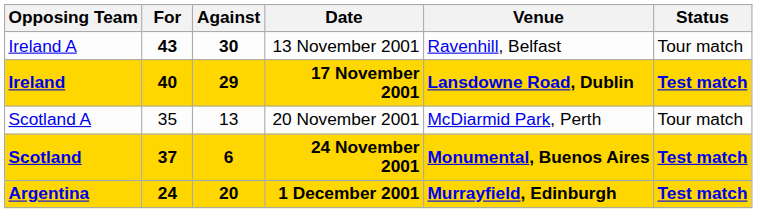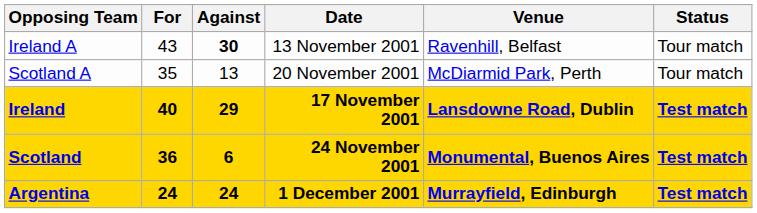 <table class=wikitable>
 <tr>
 <th>Opposing Team</th>
 <th>For</th>
 <th>Against</th>
 <th>Date</th>
 <th>Venue</th>
 <th>Status</th>
 </tr>
 <tr bgcolor=#fdfdfd>
 <td><a href='#'>Ireland A</a></td>
-<td align=center width=40><strong>43</strong></td>
+<td align=center width=40>43</td>
 <td align=center width=40><strong>30</strong></td>
 <td width=140 align=right>13 November 2001</td>
 <td><a href='#'>Ravenhill</a>, Belfast</td>
+<td>Tour match</td>
+</tr>
+<tr bgcolor=#fdfdfd>
+<td><a href='#'>Scotland A</a></td>
+<td align=center width=40>35</td>
+<td align=center width=40>13</td>
+<td width=140 align=right>20 November 2001</td>
+<td><a href='#'>McDiarmid Park</a>, Perth</td>
 <td>Tour match</td>
 </tr>
 <tr bgcolor=gold>
 <td><strong><a href='#'>Ireland</a></strong></td>
 <td align=center width=40><strong>40</strong></td>
 <td align=center width=40><strong>29</strong></td>
 <td width=140 align=right><strong>17 November 2001</strong></td>
 <td><strong><a href='#'>Lansdowne Road</a>, Dublin</strong></td>
 <td><strong><a href='#'>Test match</a></strong></td>
 </tr>
-<tr bgcolor=#fdfdfd>
-<td><a href='#'>Scotland A</a></td>
-<td align=center width=40>35</td>
-<td align=center width=40>13</td>
-<td width=140 align=right>20 November 2001</td>
-<td><a href='#'>McDiarmid Park</a>, Perth</td>
-<td>Tour match</td>
-</tr>
 <tr bgcolor=gold>
 <td><strong><a href='#'>Scotland</a></strong></td>
-<td align=center width=40><strong>37</strong></td>
+<td align=center width=40><strong>36</strong></td>
 <td align=center width=40><strong>6</strong></td>
 <td width=140 align=right><strong>24 November 2001</strong></td>
 <td><strong><a href='#'>Monumental</a>, Buenos Aires</strong></td>
 <td><strong><a href='#'>Test match</a></strong></td>
 </tr>
 <tr bgcolor=gold>
 <td><strong><a href='#'>Argentina</a></strong></td>
 <td align=center width=40><strong>24</strong></td>
-<td align=center width=40><strong>20</strong></td>
+<td align=center width=40><strong>24</strong></td>
 <td width=140 align=right><strong>1 December 2001</strong></td>
 <td><strong><a href='#'>Murrayfield</a>, Edinburgh</strong></td>
 <td><strong><a href='#'>Test match</a></strong></td>
 </tr>
 </table>
